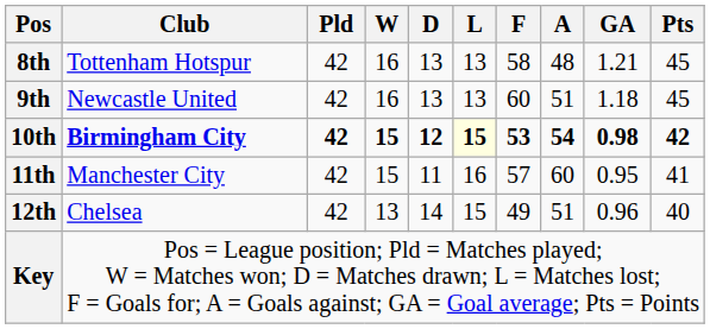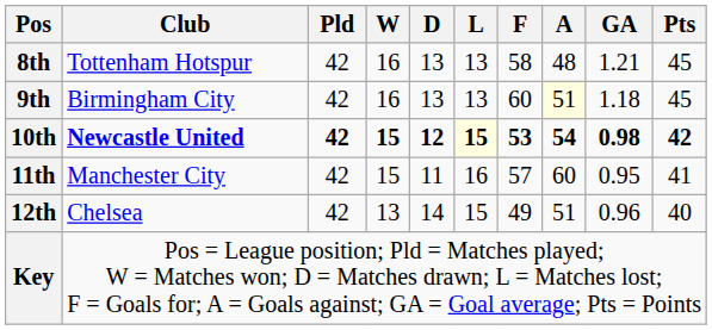 <table class="wikitable" style="text-align:center">
 <tr>
 <th scope="col">Pos</th>
 <th scope="col">Club</th>
 <th scope="col">Pld</th>
 <th scope="col">W</th>
 <th scope="col">D</th>
 <th scope="col">L</th>
 <th scope="col">F</th>
 <th scope="col">A</th>
 <th scope="col">GA</th>
 <th scope="col">Pts</th>
 </tr>
 <tr>
 <th scope="row">8th</th>
 <td align="left"><a href='#'>Tottenham Hotspur</a></td>
 <td>42</td>
 <td>16</td>
 <td>13</td>
 <td>13</td>
 <td>58</td>
 <td>48</td>
 <td>1.21</td>
 <td>45</td>
 </tr>
 <tr>
 <th scope="row">9th</th>
-<td align="left"><a href='#'>Newcastle United</a></td>
+<td align="left"><a href='#'>Birmingham City</a></td>
 <td>42</td>
 <td>16</td>
 <td>13</td>
 <td>13</td>
 <td>60</td>
-<td>51</td>
+<td style="background: lightyellow;">51</td>
 <td>1.18</td>
 <td>45</td>
 </tr>
 <tr style="font-weight:bold">
 <th scope="row">10th</th>
-<td align="left"><a href='#'>Birmingham City</a></td>
+<td align="left"><a href='#'>Newcastle United</a></td>
 <td>42</td>
 <td>15</td>
 <td>12</td>
 <td style="background: lightyellow;">15</td>
 <td>53</td>
 <td>54</td>
 <td>0.98</td>
 <td>42</td>
 </tr>
 <tr>
 <th scope="row">11th</th>
 <td align="left"><a href='#'>Manchester City</a></td>
 <td>42</td>
 <td>15</td>
 <td>11</td>
 <td>16</td>
 <td>57</td>
 <td>60</td>
 <td>0.95</td>
 <td>41</td>
 </tr>
 <tr>
 <th scope="row">12th</th>
 <td align="left"><a href='#'>Chelsea</a></td>
 <td>42</td>
 <td>13</td>
 <td>14</td>
 <td>15</td>
 <td>49</td>
 <td>51</td>
 <td>0.96</td>
 <td>40</td>
 </tr>
 <tr>
 <th scope="row">Key</th>
 <td colspan="9">Pos = League position; Pld = Matches played;<br>W = Matches won; D = Matches drawn; L = Matches lost;<br>F = Goals for; A = Goals against; GA = <a href='#'>Goal average</a>; Pts = Points</td>
 </tr>
 </table>
